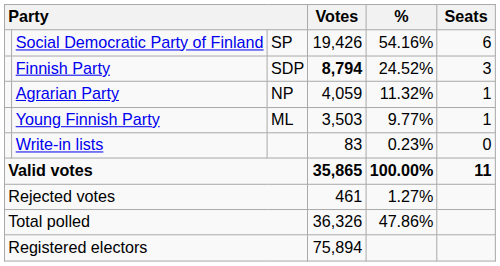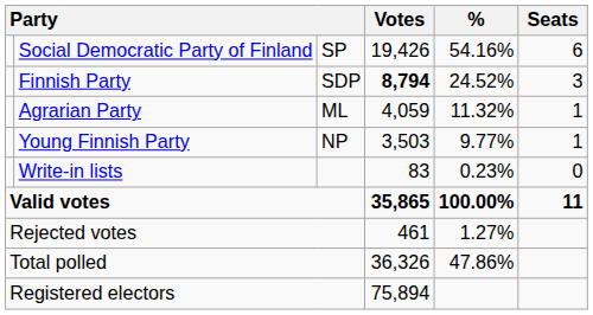 <table class="wikitable" border="1" style="text-align:right;">
 <tr>
 <th style="text-align:left;" colspan=3>Party</th>
 <th align=center width="50">Votes</th>
 <th align=center width="50">%</th>
 <th align=center width="50">Seats</th>
 </tr>
 <tr>
 <td></td>
 <td align=left style="white-space: nowrap;"><a href='#'>Social Democratic Party of Finland</a></td>
 <td align=left>SP</td>
 <td>19,426</td>
 <td>54.16%</td>
 <td>6</td>
 </tr>
 <tr>
 <td></td>
 <td align=left><a href='#'>Finnish Party</a></td>
 <td align=left>SDP</td>
 <td><strong>8,794</strong></td>
 <td>24.52%</td>
 <td>3</td>
 </tr>
 <tr>
 <td></td>
 <td align=left><a href='#'>Agrarian Party</a></td>
-<td align=left>NP</td>
+<td align=left>ML</td>
 <td>4,059</td>
 <td>11.32%</td>
 <td>1</td>
 </tr>
 <tr>
 <td></td>
 <td align=left><a href='#'>Young Finnish Party</a></td>
-<td align=left>ML</td>
+<td align=left>NP</td>
 <td>3,503</td>
 <td>9.77%</td>
 <td>1</td>
 </tr>
 <tr>
 <td></td>
 <td align=left><a href='#'>Write-in lists</a></td>
 <td align=left></td>
 <td>83</td>
 <td>0.23%</td>
 <td>0</td>
 </tr>
 <tr style="font-weight:bold">
 <td align=left colspan=3>Valid votes</td>
 <td>35,865</td>
 <td>100.00%</td>
 <td>11</td>
 </tr>
 <tr>
 <td align=left colspan=3>Rejected votes</td>
 <td>461</td>
 <td>1.27%</td>
 <td></td>
 </tr>
 <tr>
 <td align=left colspan=3>Total polled</td>
 <td>36,326</td>
 <td>47.86%</td>
 <td></td>
 </tr>
 <tr>
 <td align=left colspan=3>Registered electors</td>
 <td>75,894</td>
 <td></td>
 <td></td>
 </tr>
 </table>
